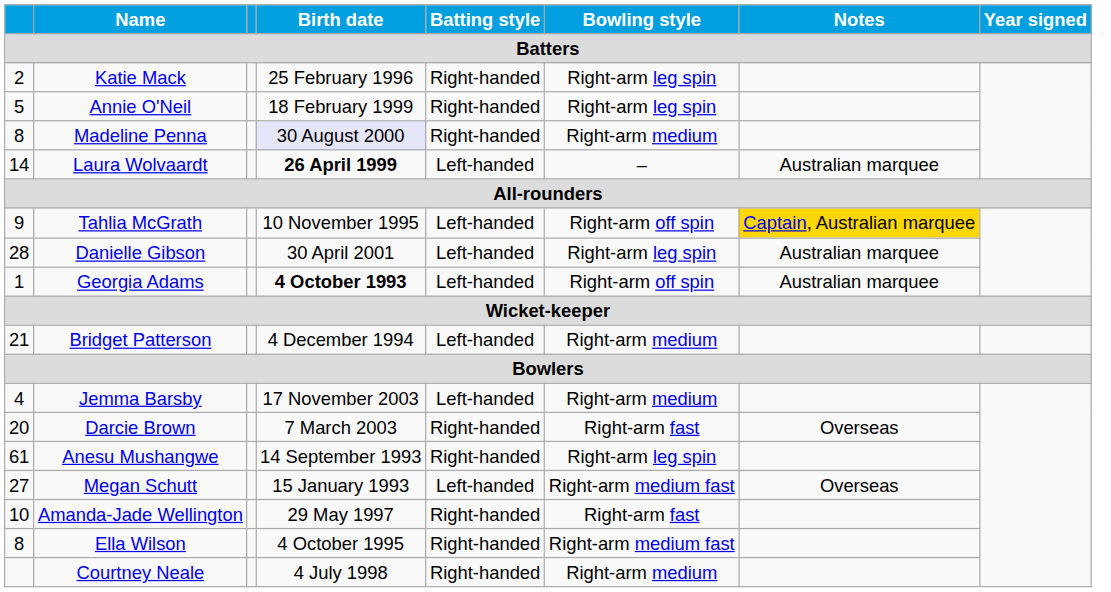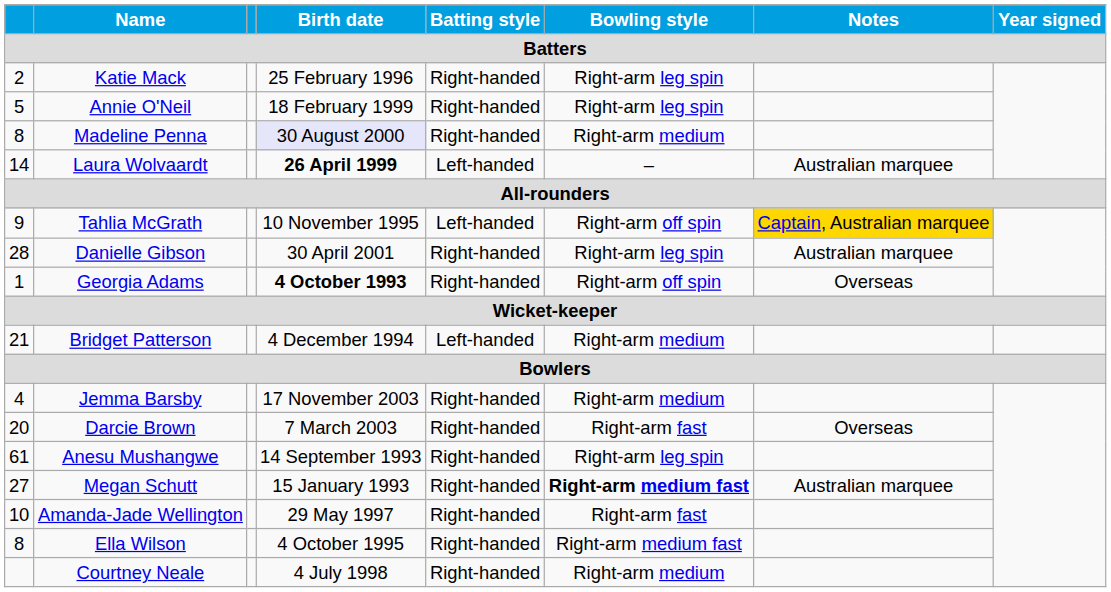 <table class="wikitable" style="font-size:95%;">
 <tr>
 <th style="background:#009FDF; color:white;"></th>
 <th style="background:#009FDF; color:white;">Name</th>
 <th style="background:#009FDF; color:white;"></th>
 <th style="background:#009FDF; color:white;">Birth date</th>
 <th style="background:#009FDF; color:white;">Batting style</th>
 <th style="background:#009FDF; color:white;">Bowling style</th>
 <th style="background: #009FDF; color:white;">Notes</th>
 <th style="background: #009FDF; color:white;">Year signed</th>
 </tr>
 <tr>
 <th colspan="14" align="center" style="background: #DCDCDC">Batters</th>
 </tr>
 <tr align="center">
 <td>2</td>
 <td><a href='#'>Katie Mack</a></td>
 <td></td>
 <td>25 February 1996</td>
 <td>Right-handed</td>
 <td>Right-arm <a href='#'>leg spin</a></td>
 <td></td>
 </tr>
 <tr align="center">
 <td>5</td>
 <td><a href='#'>Annie O'Neil</a></td>
 <td></td>
 <td>18 February 1999</td>
 <td>Right-handed</td>
 <td>Right-arm <a href='#'>leg spin</a></td>
 <td></td>
 </tr>
 <tr align="center">
 <td>8</td>
 <td><a href='#'>Madeline Penna</a></td>
 <td></td>
 <td style="background: lavender;">30 August 2000</td>
 <td>Right-handed</td>
 <td>Right-arm <a href='#'>medium</a></td>
 <td></td>
 </tr>
 <tr align="center">
 <td>14</td>
 <td><a href='#'>Laura Wolvaardt</a></td>
 <td></td>
 <td><strong>26 April 1999</strong></td>
 <td>Left-handed</td>
 <td>–</td>
 <td>Australian marquee</td>
 </tr>
 <tr>
 <th colspan="14" align="center" style="background: #DCDCDC">All-rounders</th>
 </tr>
 <tr align="center">
 <td>9</td>
 <td><a href='#'>Tahlia McGrath</a></td>
 <td></td>
 <td>10 November 1995</td>
 <td>Left-handed</td>
 <td>Right-arm <a href='#'>off spin</a></td>
 <td style="background: gold;"><a href='#'>Captain</a>, Australian marquee</td>
 </tr>
 <tr align="center">
 <td>28</td>
 <td><a href='#'>Danielle Gibson</a></td>
 <td></td>
 <td>30 April 2001</td>
-<td>Left-handed</td>
+<td>Right-handed</td>
 <td>Right-arm <a href='#'>leg spin</a></td>
 <td>Australian marquee</td>
 </tr>
 <tr align="center">
 <td>1</td>
 <td><a href='#'>Georgia Adams</a></td>
 <td></td>
 <td><strong>4 October 1993</strong></td>
-<td>Left-handed</td>
+<td>Right-handed</td>
 <td>Right-arm <a href='#'>off spin</a></td>
-<td>Australian marquee</td>
+<td>Overseas</td>
 </tr>
 <tr>
 <th colspan="14" align="center" style="background: #DCDCDC">Wicket-keeper</th>
 </tr>
 <tr align="center">
 <td>21</td>
 <td><a href='#'>Bridget Patterson</a></td>
 <td></td>
 <td>4 December 1994</td>
 <td>Left-handed</td>
 <td>Right-arm <a href='#'>medium</a></td>
 <td></td>
 </tr>
 <tr>
 <th colspan="14" align="center" style="background: #DCDCDC">Bowlers</th>
 </tr>
 <tr align="center">
 <td>4</td>
 <td><a href='#'>Jemma Barsby</a></td>
 <td></td>
 <td>17 November 2003</td>
-<td>Left-handed</td>
+<td>Right-handed</td>
 <td>Right-arm <a href='#'>medium</a></td>
 <td></td>
 </tr>
 <tr align="center">
 <td>20</td>
 <td><a href='#'>Darcie Brown</a></td>
 <td></td>
 <td>7 March 2003</td>
 <td>Right-handed</td>
 <td>Right-arm <a href='#'>fast</a></td>
 <td>Overseas</td>
 </tr>
 <tr align="center">
 <td>61</td>
 <td><a href='#'>Anesu Mushangwe</a></td>
 <td></td>
 <td>14 September 1993</td>
 <td>Right-handed</td>
 <td>Right-arm <a href='#'>leg spin</a></td>
 <td></td>
 </tr>
 <tr align="center">
 <td>27</td>
 <td><a href='#'>Megan Schutt</a></td>
 <td></td>
 <td>15 January 1993</td>
-<td>Left-handed</td>
-<td>Right-arm <a href='#'>medium fast</a></td>
-<td>Overseas</td>
+<td>Right-handed</td>
+<td><strong>Right-arm <a href='#'>medium fast</a></strong></td>
+<td>Australian marquee</td>
 </tr>
 <tr align="center">
 <td>10</td>
 <td><a href='#'>Amanda-Jade Wellington</a></td>
 <td></td>
 <td>29 May 1997</td>
 <td>Right-handed</td>
 <td>Right-arm <a href='#'>fast</a></td>
 <td></td>
 </tr>
 <tr align="center">
 <td>8</td>
 <td><a href='#'>Ella Wilson</a></td>
 <td></td>
 <td>4 October 1995</td>
 <td>Right-handed</td>
 <td>Right-arm <a href='#'>medium fast</a></td>
 <td></td>
 </tr>
 <tr align="center">
 <td></td>
 <td><a href='#'>Courtney Neale</a></td>
 <td></td>
 <td>4 July 1998</td>
 <td>Right-handed</td>
 <td>Right-arm <a href='#'>medium</a></td>
 <td></td>
 </tr>
 </table>
